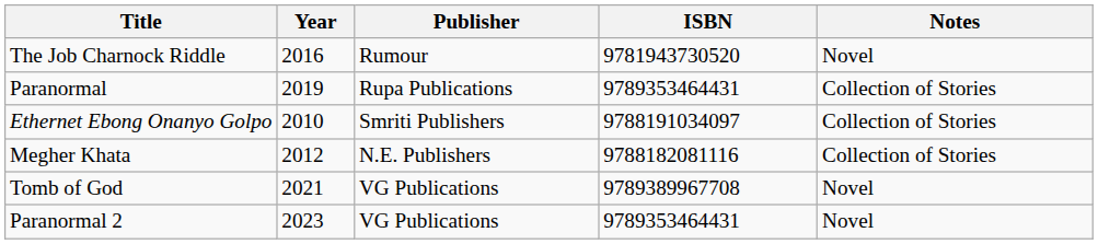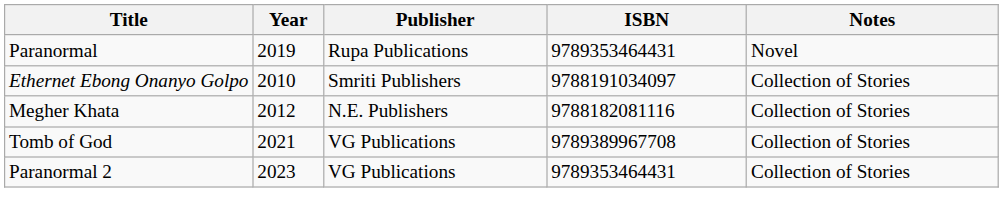 <table class='wikitable sortable'>
 <tr>
 <th width=25%>Title</th>
 <th>Year</th>
 <th>Publisher</th>
 <th>ISBN</th>
 <th>Notes</th>
 </tr>
 <tr>
-<td>The Job Charnock Riddle</td>
-<td>2016</td>
-<td>Rumour</td>
-<td>9781943730520</td>
-<td>Novel</td>
-</tr>
-<tr>
 <td>Paranormal</td>
 <td>2019</td>
 <td>Rupa Publications</td>
 <td>9789353464431</td>
-<td>Collection of Stories</td>
+<td>Novel</td>
 </tr>
 <tr>
 <td><em>Ethernet Ebong Onanyo Golpo</em></td>
 <td>2010</td>
 <td>Smriti Publishers</td>
 <td>9788191034097</td>
 <td>Collection of Stories</td>
 </tr>
 <tr>
 <td>Megher Khata</td>
 <td>2012</td>
 <td>N.E. Publishers</td>
 <td>9788182081116</td>
 <td>Collection of Stories</td>
 </tr>
 <tr>
 <td>Tomb of God</td>
 <td>2021</td>
 <td>VG Publications</td>
 <td>9789389967708</td>
-<td>Novel</td>
+<td>Collection of Stories</td>
 </tr>
 <tr>
 <td>Paranormal 2</td>
 <td>2023</td>
 <td>VG Publications</td>
 <td>9789353464431</td>
-<td>Novel</td>
+<td>Collection of Stories</td>
 </tr>
 </table>
